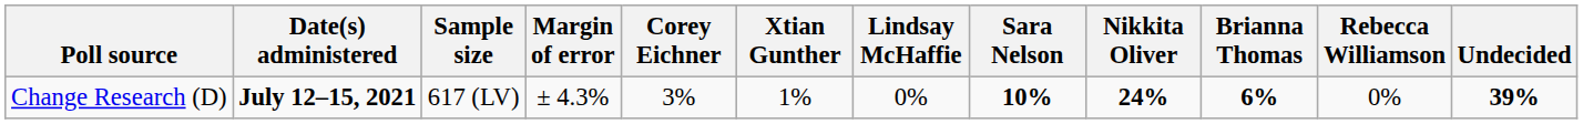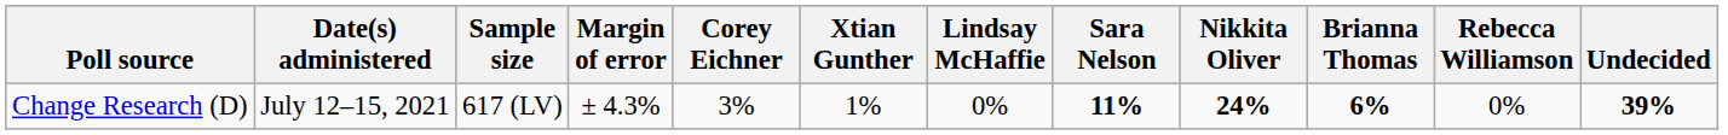 <table class="wikitable" style="font-size:90%;text-align:center;">
 <tr valign=bottom>
 <th>Poll source</th>
 <th>Date(s)<br>administered</th>
 <th>Sample<br>size</th>
 <th>Margin<br>of error</th>
 <th style="width:60px;">Corey<br>Eichner</th>
 <th style="width:60px;">Xtian<br>Gunther</th>
 <th style="width:60px;">Lindsay<br>McHaffie</th>
 <th style="width:60px;">Sara<br>Nelson</th>
 <th style="width:60px;">Nikkita<br>Oliver</th>
 <th style="width:60px;">Brianna<br>Thomas</th>
 <th style="width:60px;">Rebecca<br>Williamson</th>
 <th>Undecided</th>
 </tr>
 <tr>
 <td style="text-align:left;"><a href='#'>Change Research</a> (D)</td>
-<td><strong>July 12–15, 2021</strong></td>
+<td>July 12–15, 2021</td>
 <td>617 (LV)</td>
 <td>± 4.3%</td>
 <td>3%</td>
 <td>1%</td>
 <td>0%</td>
-<td><strong>10%</strong></td>
+<td><strong>11%</strong></td>
 <td><strong>24%</strong></td>
 <td><strong>6%</strong></td>
 <td>0%</td>
 <td><strong>39%</strong></td>
 </tr>
 </table>
